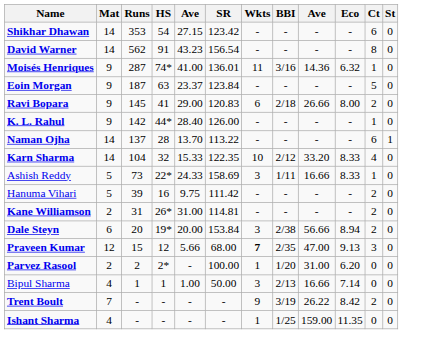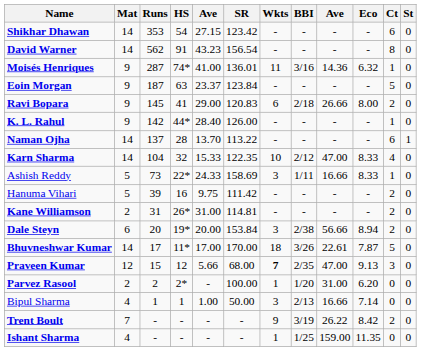 <table class="wikitable sortable">
 <tr>
 <th>Name</th>
 <th>Mat</th>
 <th>Runs</th>
 <th>HS</th>
 <th>Ave</th>
 <th>SR</th>
 <th>Wkts</th>
 <th>BBI</th>
 <th>Ave</th>
 <th>Eco</th>
 <th>Ct</th>
 <th>St</th>
 </tr>
 <tr>
 <td><strong><a href='#'>Shikhar Dhawan</a></strong></td>
 <td style="text-align:center;">14</td>
 <td style="text-align:center;">353</td>
 <td style="text-align:center;">54</td>
 <td style="text-align:center;">27.15</td>
 <td style="text-align:center;">123.42</td>
 <td style="text-align:center;">-</td>
 <td style="text-align:center;">-</td>
 <td style="text-align:center;">-</td>
 <td style="text-align:center;">-</td>
 <td style="text-align:center;">6</td>
 <td style="text-align:center;">0</td>
 </tr>
 <tr>
 <td><strong><a href='#'>David Warner</a></strong></td>
 <td style="text-align:center;">14</td>
 <td style="text-align:center;">562</td>
 <td style="text-align:center;">91</td>
 <td style="text-align:center;">43.23</td>
 <td style="text-align:center;">156.54</td>
 <td style="text-align:center;">-</td>
 <td style="text-align:center;">-</td>
 <td style="text-align:center;">-</td>
 <td style="text-align:center;">-</td>
 <td style="text-align:center;">8</td>
 <td style="text-align:center;">0</td>
 </tr>
 <tr>
 <td><strong><a href='#'>Moisés Henriques</a></strong></td>
 <td style="text-align:center;">9</td>
 <td style="text-align:center;">287</td>
 <td style="text-align:center;">74*</td>
 <td style="text-align:center;">41.00</td>
 <td style="text-align:center;">136.01</td>
 <td style="text-align:center;">11</td>
 <td style="text-align:center;">3/16</td>
 <td style="text-align:center;">14.36</td>
 <td style="text-align:center;">6.32</td>
 <td style="text-align:center;">1</td>
 <td style="text-align:center;">0</td>
 </tr>
 <tr>
 <td><strong><a href='#'>Eoin Morgan</a></strong></td>
 <td style="text-align:center;">9</td>
 <td style="text-align:center;">187</td>
 <td style="text-align:center;">63</td>
 <td style="text-align:center;">23.37</td>
 <td style="text-align:center;">123.84</td>
 <td style="text-align:center;">-</td>
 <td style="text-align:center;">-</td>
 <td style="text-align:center;">-</td>
 <td style="text-align:center;">-</td>
 <td style="text-align:center;">5</td>
 <td style="text-align:center;">0</td>
 </tr>
 <tr>
 <td><strong><a href='#'>Ravi Bopara</a></strong></td>
 <td style="text-align:center;">9</td>
 <td style="text-align:center;">145</td>
 <td style="text-align:center;">41</td>
 <td style="text-align:center;">29.00</td>
 <td style="text-align:center;">120.83</td>
 <td style="text-align:center;">6</td>
 <td style="text-align:center;">2/18</td>
 <td style="text-align:center;">26.66</td>
 <td style="text-align:center;">8.00</td>
 <td style="text-align:center;">2</td>
 <td style="text-align:center;">0</td>
 </tr>
 <tr>
 <td><strong><a href='#'>K. L. Rahul</a></strong></td>
 <td style="text-align:center;">9</td>
 <td style="text-align:center;">142</td>
 <td style="text-align:center;">44*</td>
 <td style="text-align:center;">28.40</td>
 <td style="text-align:center;">126.00</td>
 <td style="text-align:center;">-</td>
 <td style="text-align:center;">-</td>
 <td style="text-align:center;">-</td>
 <td style="text-align:center;">-</td>
 <td style="text-align:center;">1</td>
 <td style="text-align:center;">0</td>
 </tr>
 <tr>
 <td><strong><a href='#'>Naman Ojha</a></strong></td>
 <td style="text-align:center;">14</td>
 <td style="text-align:center;">137</td>
 <td style="text-align:center;">28</td>
 <td style="text-align:center;">13.70</td>
 <td style="text-align:center;">113.22</td>
 <td style="text-align:center;">-</td>
 <td style="text-align:center;">-</td>
 <td style="text-align:center;">-</td>
 <td style="text-align:center;">-</td>
 <td style="text-align:center;">6</td>
 <td style="text-align:center;">1</td>
 </tr>
 <tr>
 <td><strong><a href='#'>Karn Sharma</a></strong></td>
 <td style="text-align:center;">14</td>
 <td style="text-align:center;">104</td>
 <td style="text-align:center;">32</td>
 <td style="text-align:center;">15.33</td>
 <td style="text-align:center;">122.35</td>
 <td style="text-align:center;">10</td>
 <td style="text-align:center;">2/12</td>
-<td style="text-align:center;">33.20</td>
+<td style="text-align:center;">47.00</td>
 <td style="text-align:center;">8.33</td>
 <td style="text-align:center;">4</td>
 <td style="text-align:center;">0</td>
 </tr>
 <tr>
 <td><a href='#'>Ashish Reddy</a></td>
 <td style="text-align:center;">5</td>
 <td style="text-align:center;">73</td>
 <td style="text-align:center;">22*</td>
 <td style="text-align:center;">24.33</td>
 <td style="text-align:center;">158.69</td>
 <td style="text-align:center;">3</td>
 <td style="text-align:center;">1/11</td>
 <td style="text-align:center;">16.66</td>
 <td style="text-align:center;">8.33</td>
 <td style="text-align:center;">1</td>
 <td style="text-align:center;">0</td>
 </tr>
 <tr>
 <td><a href='#'>Hanuma Vihari</a></td>
 <td style="text-align:center;">5</td>
 <td style="text-align:center;">39</td>
 <td style="text-align:center;">16</td>
 <td style="text-align:center;">9.75</td>
 <td style="text-align:center;">111.42</td>
 <td style="text-align:center;">-</td>
 <td style="text-align:center;">-</td>
 <td style="text-align:center;">-</td>
 <td style="text-align:center;">-</td>
 <td style="text-align:center;">2</td>
 <td style="text-align:center;">0</td>
 </tr>
 <tr>
 <td><strong><a href='#'>Kane Williamson</a></strong></td>
 <td style="text-align:center;">2</td>
 <td style="text-align:center;">31</td>
 <td style="text-align:center;">26*</td>
 <td style="text-align:center;">31.00</td>
 <td style="text-align:center;">114.81</td>
 <td style="text-align:center;">-</td>
 <td style="text-align:center;">-</td>
 <td style="text-align:center;">-</td>
 <td style="text-align:center;">-</td>
 <td style="text-align:center;">2</td>
 <td style="text-align:center;">0</td>
 </tr>
 <tr>
 <td><strong><a href='#'>Dale Steyn</a></strong></td>
 <td style="text-align:center;">6</td>
 <td style="text-align:center;">20</td>
 <td style="text-align:center;">19*</td>
 <td style="text-align:center;">20.00</td>
 <td style="text-align:center;">153.84</td>
 <td style="text-align:center;">3</td>
 <td style="text-align:center;">2/38</td>
 <td style="text-align:center;">56.66</td>
 <td style="text-align:center;">8.94</td>
 <td style="text-align:center;">2</td>
+<td style="text-align:center;">0</td>
+</tr>
+<tr>
+<td><strong><a href='#'>Bhuvneshwar Kumar</a></strong></td>
+<td style="text-align:center;">14</td>
+<td style="text-align:center;">17</td>
+<td style="text-align:center;">11*</td>
+<td style="text-align:center;">17.00</td>
+<td style="text-align:center;">170.00</td>
+<td style="text-align:center;">18</td>
+<td style="text-align:center;">3/26</td>
+<td style="text-align:center;">22.61</td>
+<td style="text-align:center;">7.87</td>
+<td style="text-align:center;">5</td>
 <td style="text-align:center;">0</td>
 </tr>
 <tr>
 <td><strong><a href='#'>Praveen Kumar</a></strong></td>
 <td style="text-align:center;">12</td>
 <td style="text-align:center;">15</td>
 <td style="text-align:center;">12</td>
 <td style="text-align:center;">5.66</td>
 <td style="text-align:center;">68.00</td>
 <td style="text-align:center;"><strong>7</strong></td>
 <td style="text-align:center;">2/35</td>
 <td style="text-align:center;">47.00</td>
 <td style="text-align:center;">9.13</td>
 <td style="text-align:center;">3</td>
 <td style="text-align:center;">0</td>
 </tr>
 <tr>
 <td><strong><a href='#'>Parvez Rasool</a></strong></td>
 <td style="text-align:center;">2</td>
 <td style="text-align:center;">2</td>
 <td style="text-align:center;">2*</td>
 <td style="text-align:center;">-</td>
 <td style="text-align:center;">100.00</td>
 <td style="text-align:center;">1</td>
 <td style="text-align:center;">1/20</td>
 <td style="text-align:center;">31.00</td>
 <td style="text-align:center;">6.20</td>
 <td style="text-align:center;">0</td>
 <td style="text-align:center;">0</td>
 </tr>
 <tr>
 <td><a href='#'>Bipul Sharma</a></td>
 <td style="text-align:center;">4</td>
 <td style="text-align:center;">1</td>
 <td style="text-align:center;">1</td>
 <td style="text-align:center;">1.00</td>
 <td style="text-align:center;">50.00</td>
 <td style="text-align:center;">3</td>
 <td style="text-align:center;">2/13</td>
 <td style="text-align:center;">16.66</td>
 <td style="text-align:center;">7.14</td>
 <td style="text-align:center;">0</td>
 <td style="text-align:center;">0</td>
 </tr>
 <tr>
 <td><strong><a href='#'>Trent Boult</a></strong></td>
 <td style="text-align:center;">7</td>
 <td style="text-align:center;">-</td>
 <td style="text-align:center;">-</td>
 <td style="text-align:center;">-</td>
 <td style="text-align:center;">-</td>
 <td style="text-align:center;">9</td>
 <td style="text-align:center;">3/19</td>
 <td style="text-align:center;">26.22</td>
 <td style="text-align:center;">8.42</td>
 <td style="text-align:center;">2</td>
 <td style="text-align:center;">0</td>
 </tr>
 <tr>
 <td><strong><a href='#'>Ishant Sharma</a></strong></td>
 <td style="text-align:center;">4</td>
 <td style="text-align:center;">-</td>
 <td style="text-align:center;">-</td>
 <td style="text-align:center;">-</td>
 <td style="text-align:center;">-</td>
 <td style="text-align:center;">1</td>
 <td style="text-align:center;">1/25</td>
 <td style="text-align:center;">159.00</td>
 <td style="text-align:center;">11.35</td>
 <td style="text-align:center;">0</td>
 <td style="text-align:center;">0</td>
 </tr>
 </table>
